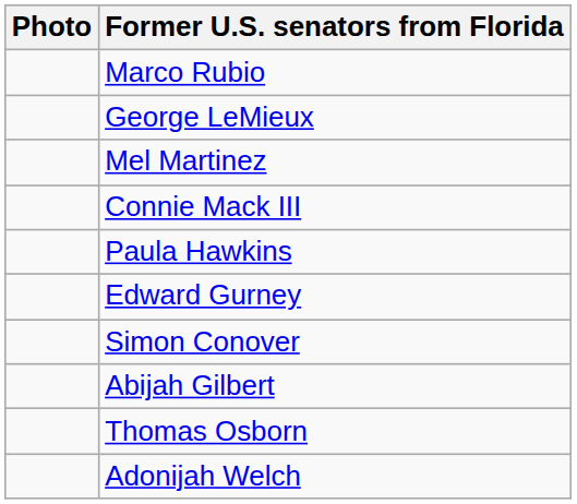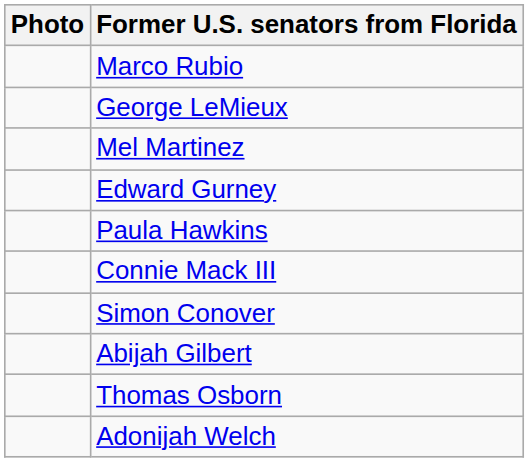 <table class="wikitable">
 <tr>
 <th>Photo</th>
 <th>Former U.S. senators from Florida</th>
 </tr>
 <tr>
 <td></td>
 <td><a href='#'>Marco Rubio</a></td>
 </tr>
 <tr>
 <td></td>
 <td><a href='#'>George LeMieux</a></td>
 </tr>
 <tr>
 <td></td>
 <td><a href='#'>Mel Martinez</a></td>
 </tr>
 <tr>
 <td></td>
-<td><a href='#'>Connie Mack III</a></td>
+<td><a href='#'>Edward Gurney</a></td>
 </tr>
 <tr>
 <td></td>
 <td><a href='#'>Paula Hawkins</a></td>
 </tr>
 <tr>
 <td></td>
-<td><a href='#'>Edward Gurney</a></td>
+<td><a href='#'>Connie Mack III</a></td>
 </tr>
 <tr>
 <td></td>
 <td><a href='#'>Simon Conover</a></td>
 </tr>
 <tr>
 <td></td>
 <td><a href='#'>Abijah Gilbert</a></td>
 </tr>
 <tr>
 <td></td>
 <td><a href='#'>Thomas Osborn</a></td>
 </tr>
 <tr>
 <td></td>
 <td><a href='#'>Adonijah Welch</a></td>
 </tr>
 </table>
